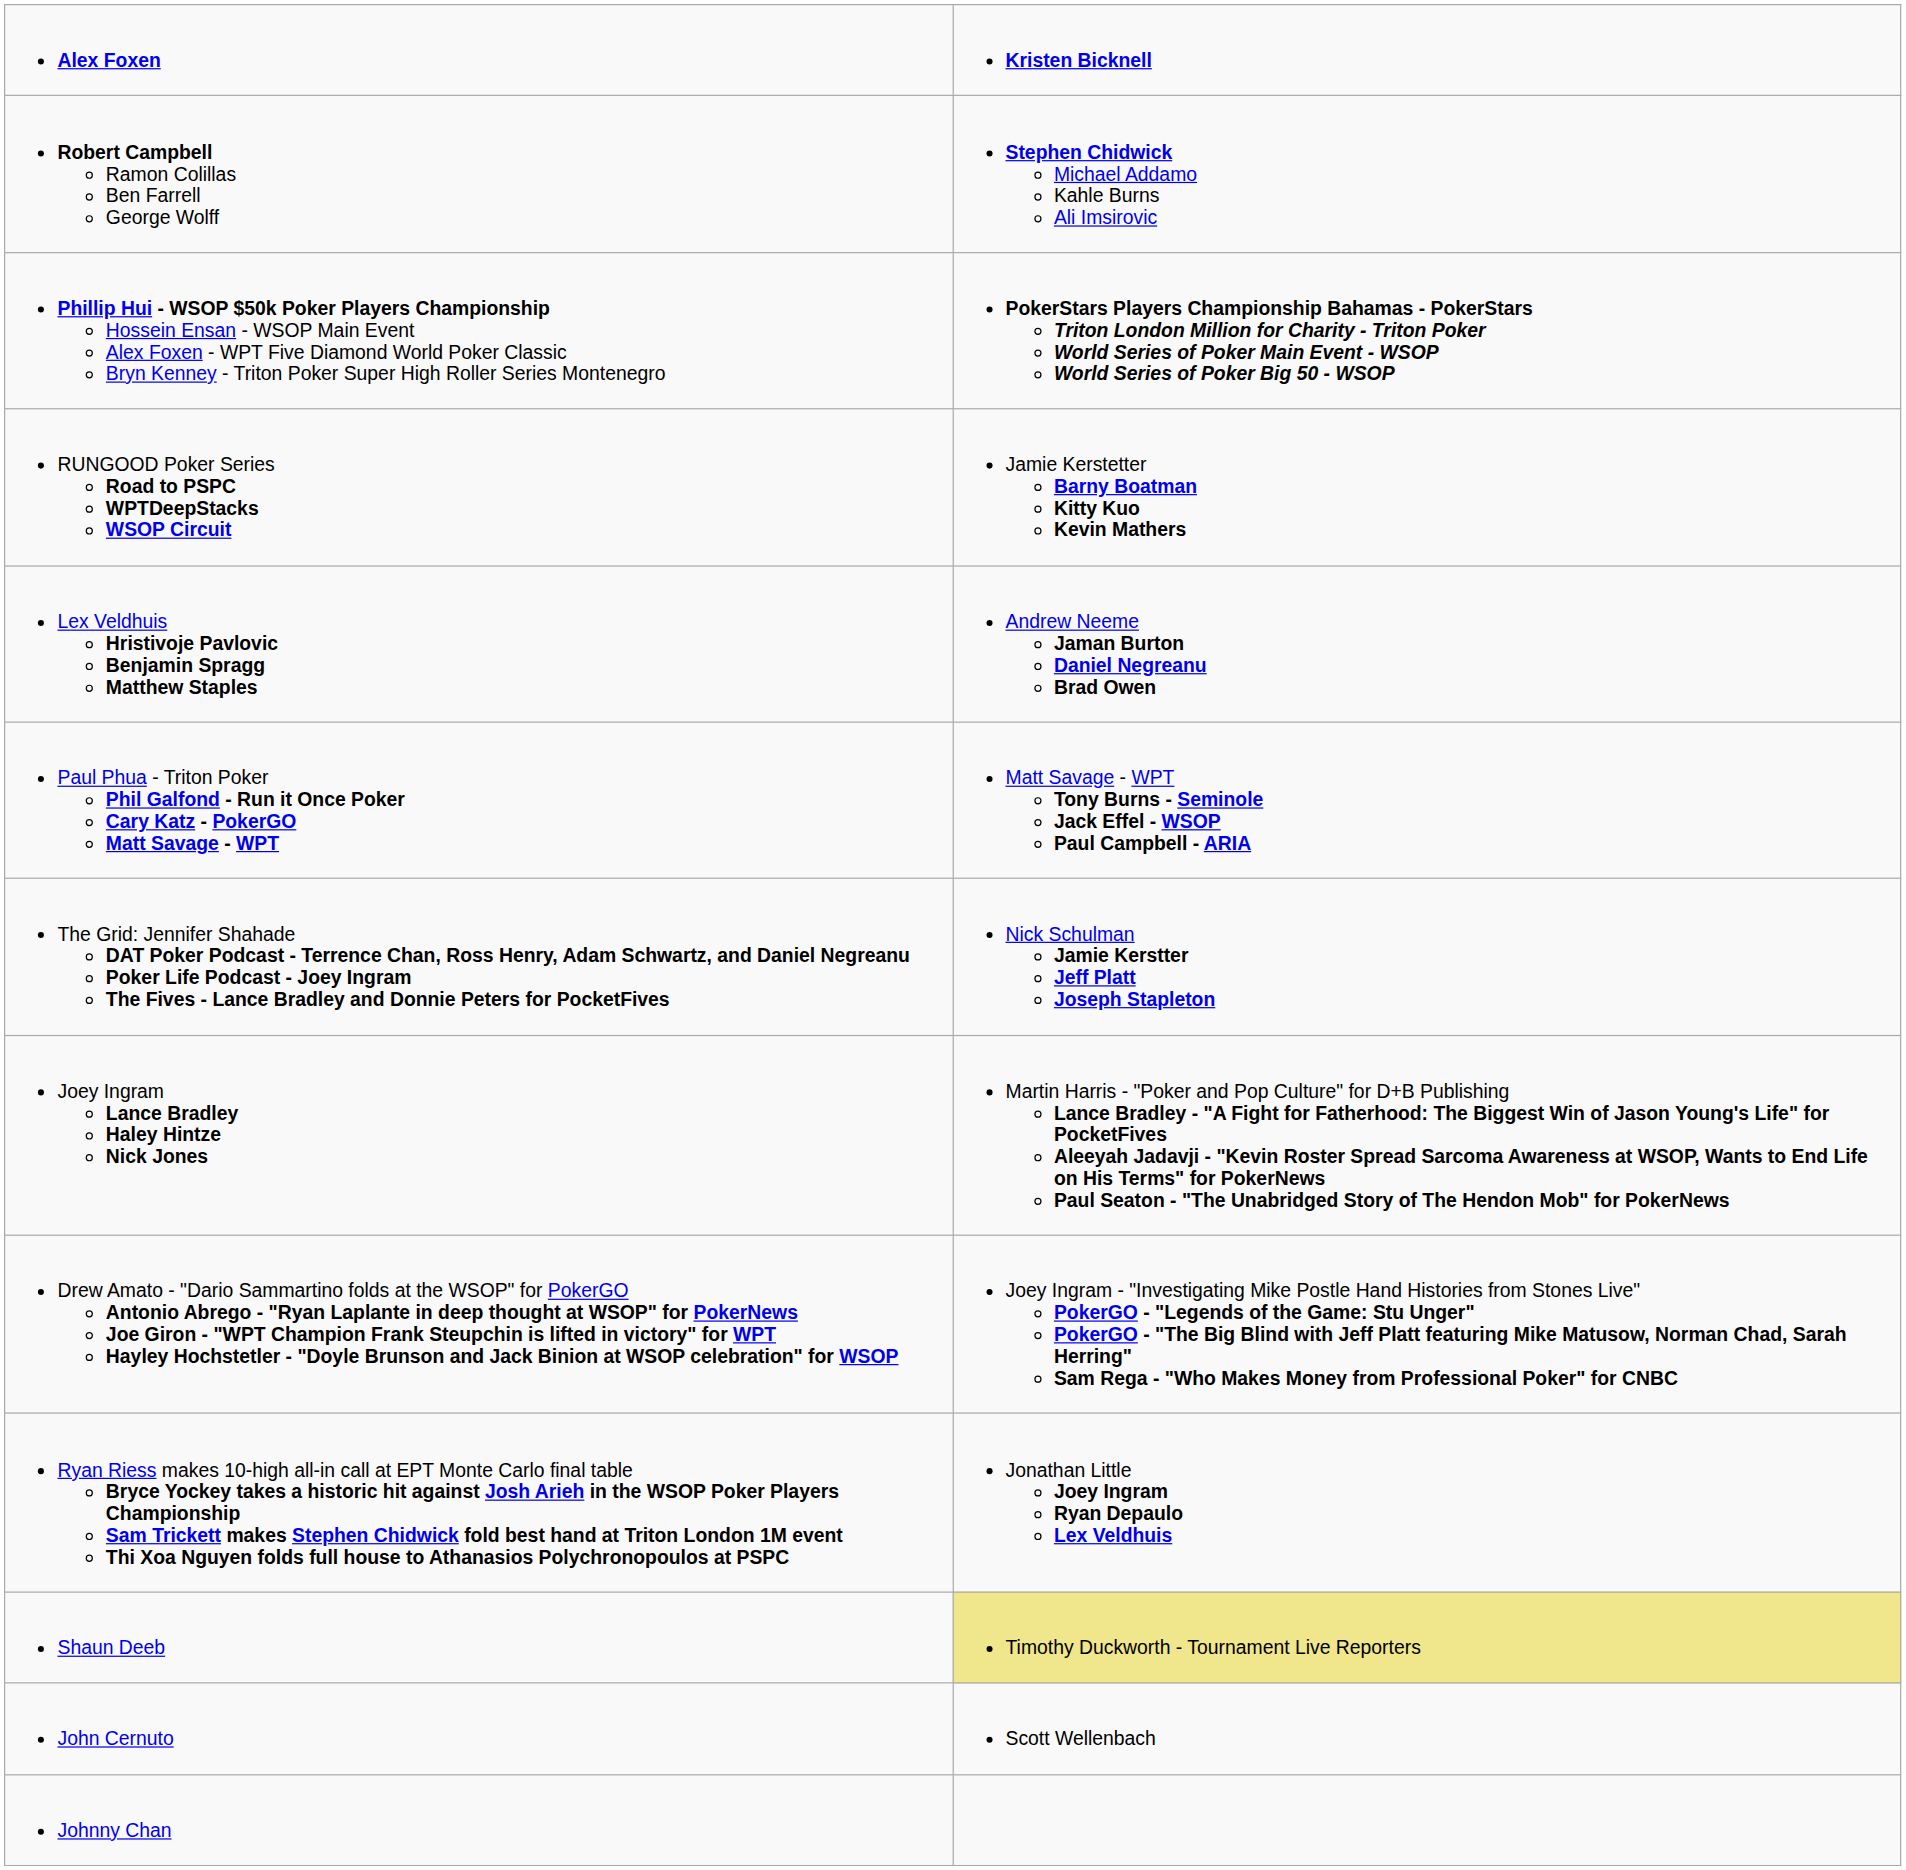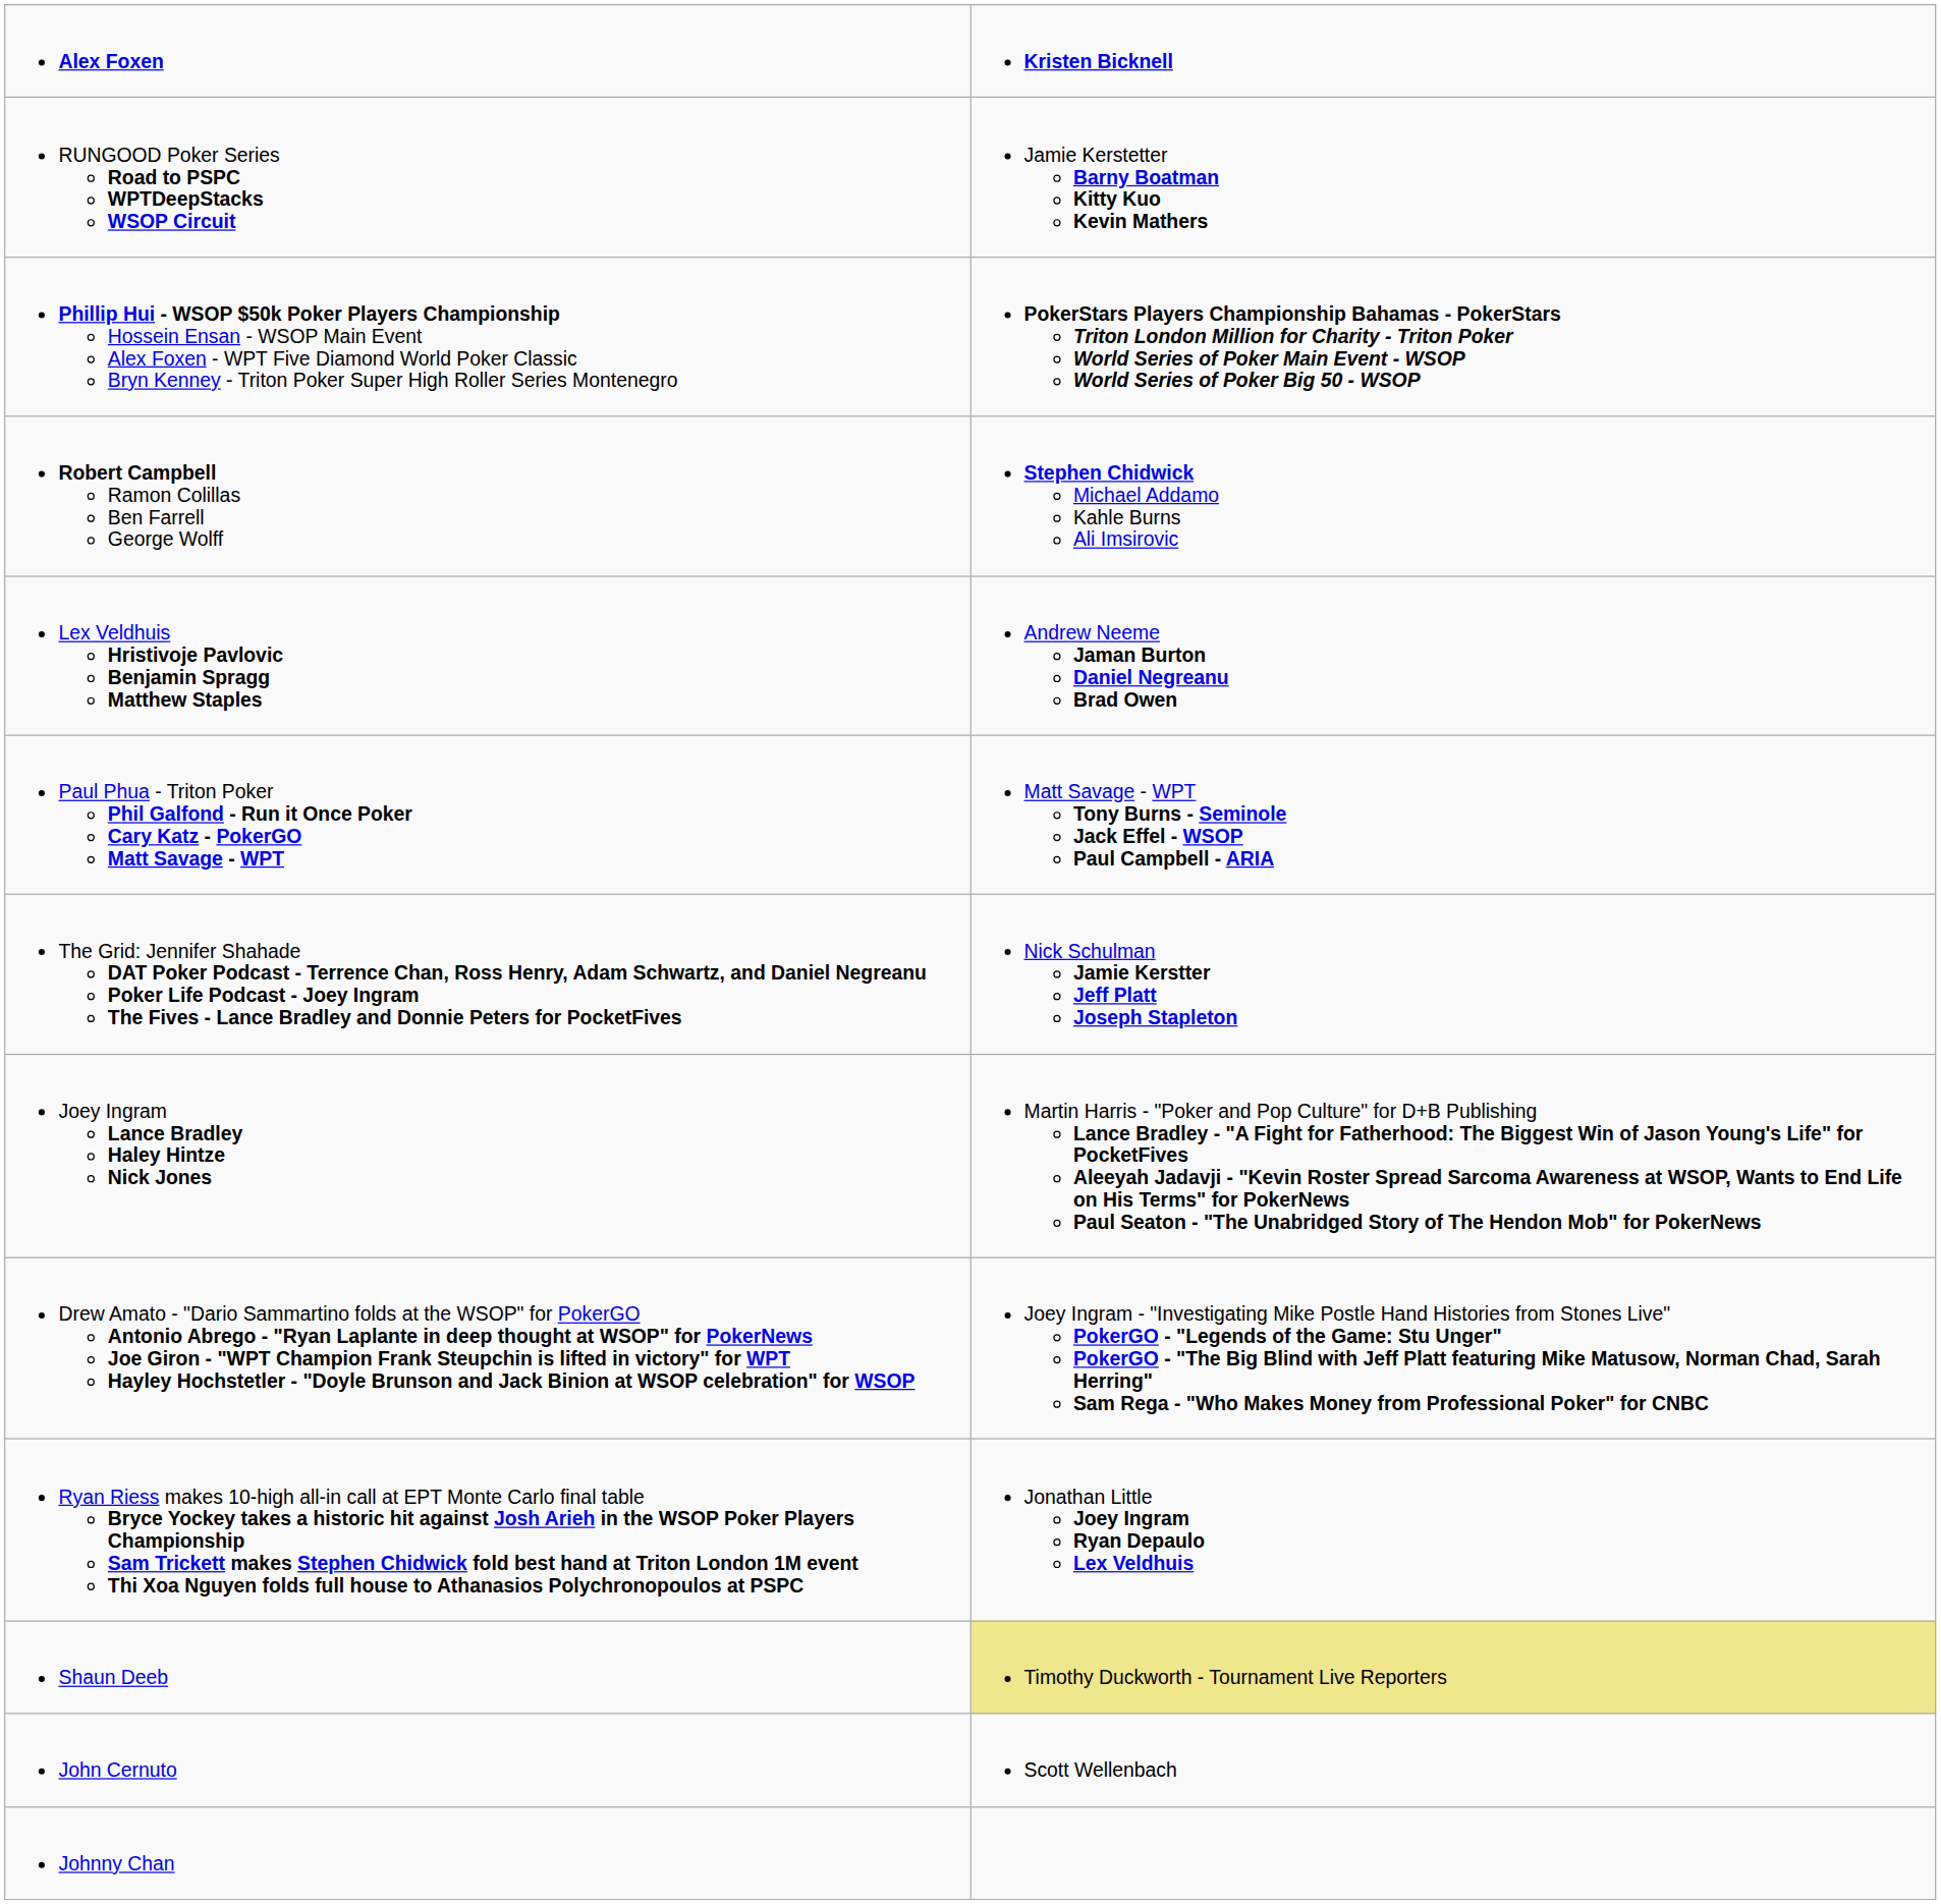 <table class="wikitable" role="presentation">
 <tr>
 <td style="vertical-align:top; width:50%;"><br><ul><li><strong><a href='#'>Alex Foxen</a></strong></li></ul></td>
 <td style="vertical-align:top; width:50%;"><br><ul><li><strong><a href='#'>Kristen Bicknell</a></strong></li></ul></td>
 </tr>
 <tr>
-<td style="vertical-align:top; width:50%;"><br><ul><li><strong>Robert Campbell</strong><ul><li>Ramon Colillas</li><li>Ben Farrell</li><li>George Wolff</li></ul></li></ul></td>
-<td style="vertical-align:top; width:50%;"><br><ul><li><strong><a href='#'>Stephen Chidwick</a></strong><ul><li><a href='#'>Michael Addamo</a></li><li>Kahle Burns</li><li><a href='#'>Ali Imsirovic</a></li></ul></li></ul></td>
+<td style="vertical-align:top; width:50%;"><br><ul><li></strong>RUNGOOD Poker Series<strong><ul><li>Road to PSPC</li><li>WPTDeepStacks</li><li><a href='#'>WSOP Circuit</a></li></ul></li></ul></td>
+<td style="vertical-align:top; width:50%;"><br><ul><li></strong>Jamie Kerstetter<strong><ul><li><a href='#'>Barny Boatman</a></li><li>Kitty Kuo</li><li>Kevin Mathers</li></ul></li></ul></td>
 </tr>
 <tr>
 <td style="vertical-align:top; width:50%;"><br><ul><li><strong><a href='#'>Phillip Hui</a> - WSOP $50k Poker Players Championship</strong><ul><li><a href='#'>Hossein Ensan</a> - WSOP Main Event</li><li><a href='#'>Alex Foxen</a> - WPT Five Diamond World Poker Classic</li><li><a href='#'>Bryn Kenney</a> - Triton Poker Super High Roller Series Montenegro</li></ul></li></ul></td>
 <td style="vertical-align:top; width:50%;"><br><ul><li><strong>PokerStars Players Championship Bahamas - PokerStars<strong><em><em><ul><li>Triton London Million for Charity - Triton Poker</li><li>World Series of Poker Main Event - WSOP</li><li>World Series of Poker Big 50 - WSOP</li></ul></li></ul></td>
 </tr>
 <tr>
-<td style="vertical-align:top; width:50%;"><br><ul><li></strong>RUNGOOD Poker Series<strong><ul><li>Road to PSPC</li><li>WPTDeepStacks</li><li><a href='#'>WSOP Circuit</a></li></ul></li></ul></td>
-<td style="vertical-align:top; width:50%;"><br><ul><li></strong>Jamie Kerstetter<strong><ul><li><a href='#'>Barny Boatman</a></li><li>Kitty Kuo</li><li>Kevin Mathers</li></ul></li></ul></td>
+<td style="vertical-align:top; width:50%;"><br><ul><li><strong>Robert Campbell</strong><ul><li>Ramon Colillas</li><li>Ben Farrell</li><li>George Wolff</li></ul></li></ul></td>
+<td style="vertical-align:top; width:50%;"><br><ul><li><strong><a href='#'>Stephen Chidwick</a></strong><ul><li><a href='#'>Michael Addamo</a></li><li>Kahle Burns</li><li><a href='#'>Ali Imsirovic</a></li></ul></li></ul></td>
 </tr>
 <tr>
 <td style="vertical-align:top; width:50%;"><br><ul><li></strong><a href='#'>Lex Veldhuis</a><strong><ul><li>Hristivoje Pavlovic</li><li>Benjamin Spragg</li><li>Matthew Staples</li></ul></li></ul></td>
 <td style="vertical-align:top; width:50%;"><br><ul><li></strong><a href='#'>Andrew Neeme</a><strong><ul><li>Jaman Burton</li><li><a href='#'>Daniel Negreanu</a></li><li>Brad Owen</li></ul></li></ul></td>
 </tr>
 <tr>
 <td style="vertical-align:top; width:50%;"><br><ul><li></strong><a href='#'>Paul Phua</a> - Triton Poker<strong><ul><li><a href='#'>Phil Galfond</a> - Run it Once Poker</li><li><a href='#'>Cary Katz</a> - <a href='#'>PokerGO</a></li><li><a href='#'>Matt Savage</a> - <a href='#'>WPT</a></li></ul></li></ul></td>
 <td style="vertical-align:top; width:50%;"><br><ul><li></strong><a href='#'>Matt Savage</a> - <a href='#'>WPT</a><strong><ul><li>Tony Burns - <a href='#'>Seminole</a></li><li>Jack Effel - <a href='#'>WSOP</a></li><li>Paul Campbell - <a href='#'>ARIA</a></li></ul></li></ul></td>
 </tr>
 <tr>
 <td style="vertical-align:top; width:50%;"><br><ul><li></strong>The Grid: Jennifer Shahade<strong><ul><li>DAT Poker Podcast - Terrence Chan, Ross Henry, Adam Schwartz, and Daniel Negreanu</li><li>Poker Life Podcast - Joey Ingram</li><li>The Fives - Lance Bradley and Donnie Peters for PocketFives</li></ul></li></ul></td>
 <td style="vertical-align:top; width:50%;"><br><ul><li></strong><a href='#'>Nick Schulman</a><strong><ul><li>Jamie Kerstter</li><li><a href='#'>Jeff Platt</a></li><li><a href='#'>Joseph Stapleton</a></li></ul></li></ul></td>
 </tr>
 <tr>
 <td style="vertical-align:top; width:50%;"><br><ul><li></strong>Joey Ingram<strong><ul><li>Lance Bradley</li><li>Haley Hintze</li><li>Nick Jones</li></ul></li></ul></td>
 <td style="vertical-align:top; width:50%;"><br><ul><li></strong>Martin Harris - "Poker and Pop Culture" for D+B Publishing<strong><ul><li>Lance Bradley - "A Fight for Fatherhood: The Biggest Win of Jason Young's Life" for PocketFives</li><li>Aleeyah Jadavji - "Kevin Roster Spread Sarcoma Awareness at WSOP, Wants to End Life on His Terms" for PokerNews</li><li>Paul Seaton - "The Unabridged Story of The Hendon Mob" for PokerNews</li></ul></li></ul></td>
 </tr>
 <tr>
 <td style="vertical-align:top; width:50%;"><br><ul><li></strong>Drew Amato - "Dario Sammartino folds at the WSOP" for <a href='#'>PokerGO</a><strong><ul><li>Antonio Abrego - "Ryan Laplante in deep thought at WSOP" for <a href='#'>PokerNews</a></li><li>Joe Giron - "WPT Champion Frank Steupchin is lifted in victory" for <a href='#'>WPT</a></li><li>Hayley Hochstetler - "Doyle Brunson and Jack Binion at WSOP celebration" for <a href='#'>WSOP</a></li></ul></li></ul></td>
 <td style="vertical-align:top; width:50%;"><br><ul><li></strong>Joey Ingram - "Investigating Mike Postle Hand Histories from Stones Live"<strong><ul><li><a href='#'>PokerGO</a> - "Legends of the Game: Stu Unger"</li><li><a href='#'>PokerGO</a> - "The Big Blind with Jeff Platt featuring Mike Matusow, Norman Chad, Sarah Herring"</li><li>Sam Rega - "Who Makes Money from Professional Poker" for CNBC</li></ul></li></ul></td>
 </tr>
 <tr>
 <td style="vertical-align:top; width:50%;"><br><ul><li></strong><a href='#'>Ryan Riess</a> makes 10-high all-in call at EPT Monte Carlo final table<strong><ul><li>Bryce Yockey takes a historic hit against <a href='#'>Josh Arieh</a> in the WSOP Poker Players Championship</li><li><a href='#'>Sam Trickett</a> makes <a href='#'>Stephen Chidwick</a> fold best hand at Triton London 1M event</li><li>Thi Xoa Nguyen folds full house to Athanasios Polychronopoulos at PSPC</li></ul></li></ul></td>
 <td style="vertical-align:top; width:50%;"><br><ul><li></strong>Jonathan Little<strong><ul><li>Joey Ingram</li><li>Ryan Depaulo</li><li><a href='#'>Lex Veldhuis</a></li></ul></li></ul></td>
 </tr>
 <tr>
 <td style="vertical-align:top; width:50%;"><br><ul><li></strong><a href='#'>Shaun Deeb</a><strong></li></ul></td>
 <td style="background: khaki; vertical-align:top; width:50%;"><br><ul><li></strong>Timothy Duckworth - Tournament Live Reporters<strong></li></ul></td>
 </tr>
 <tr>
 <td style="vertical-align:top; width:50%;"><br><ul><li></strong><a href='#'>John Cernuto</a><strong></li></ul></td>
 <td style="vertical-align:top; width:50%;"><br><ul><li></strong>Scott Wellenbach<strong></li></ul></td>
 </tr>
 <tr>
 <td style="vertical-align:top; width:50%;"><br><ul><li></strong><a href='#'>Johnny Chan</a><strong></li></ul></td>
 <td style="vertical-align:top; width:50%;"></td>
 </tr>
 </table>
